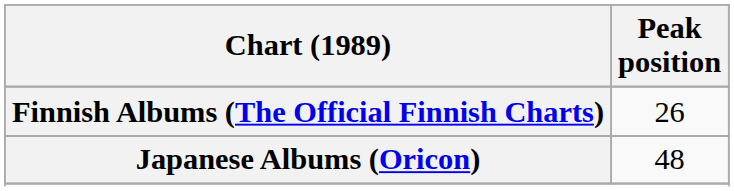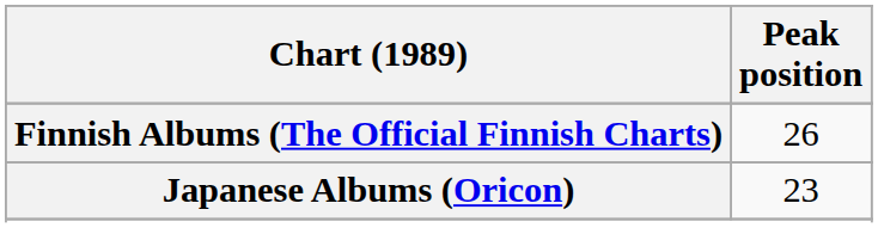 <table class="wikitable plainrowheaders sortable" style="text-align:center;">
 <tr>
 <th>Chart (1989)</th>
 <th>Peak<br>position</th>
 </tr>
 <tr>
 </tr>
 <tr>
 </tr>
 <tr>
 </tr>
 <tr>
 <th scope="row">Finnish Albums (<a href='#'>The Official Finnish Charts</a>)</th>
 <td align="center">26</td>
 </tr>
 <tr>
 </tr>
 <tr>
 <th scope="row">Japanese Albums (<a href='#'>Oricon</a>)</th>
-<td align="center">48</td>
+<td align="center">23</td>
 </tr>
 <tr>
 </tr>
 <tr>
 </tr>
 <tr>
 </tr>
 <tr>
 </tr>
 <tr>
 </tr>
 </table>
